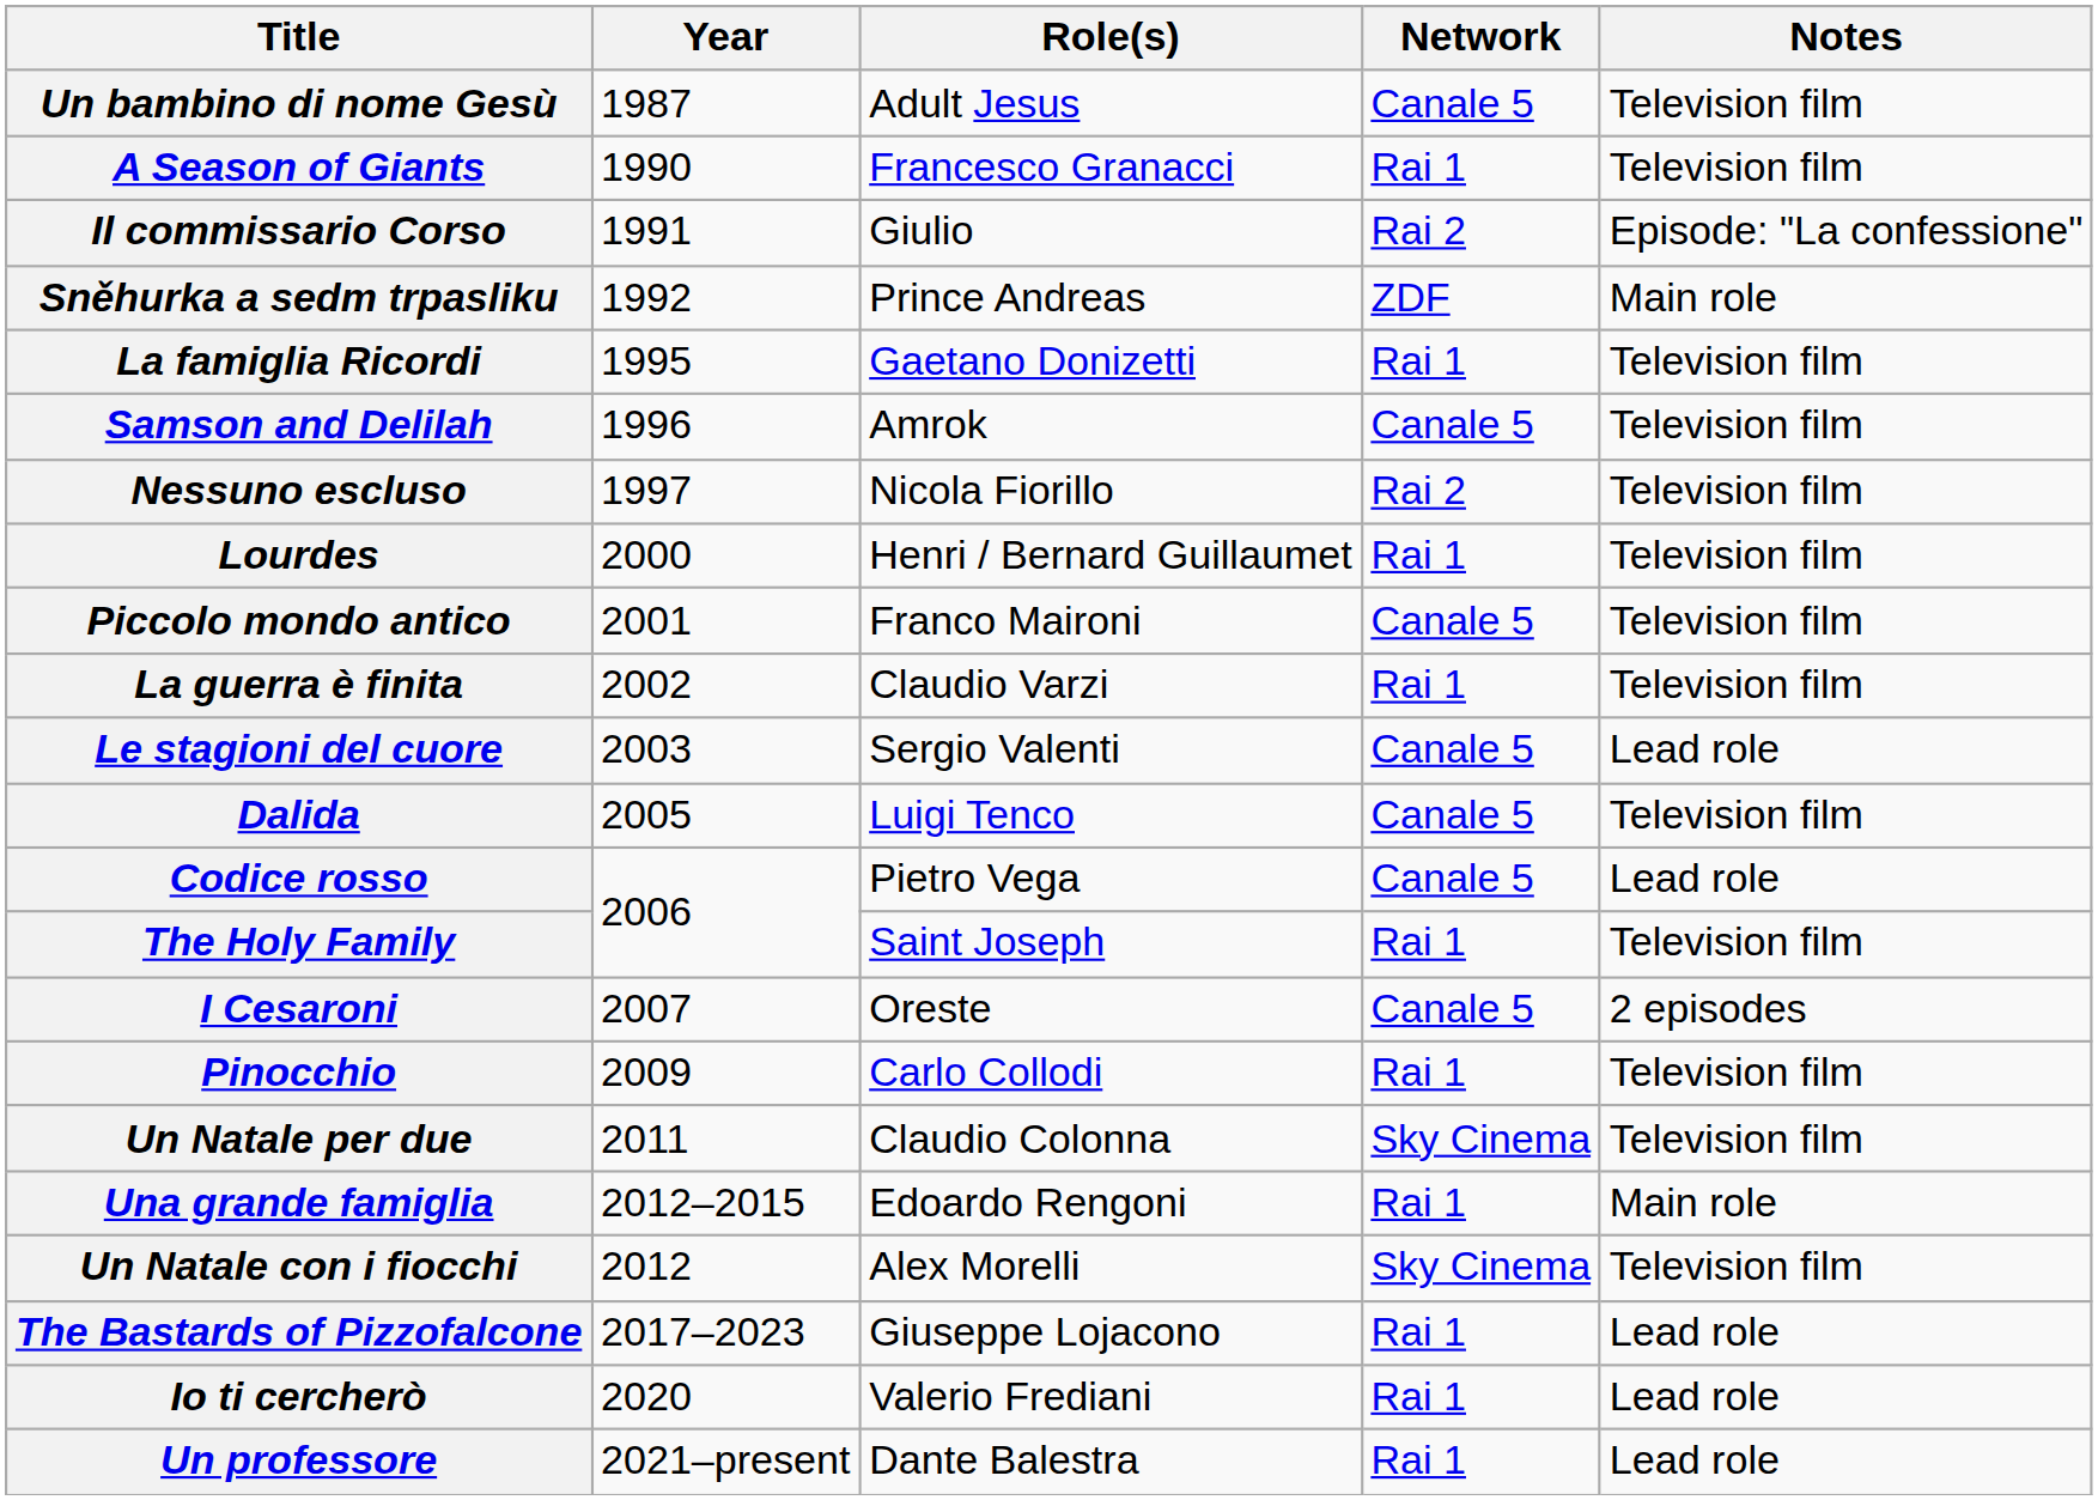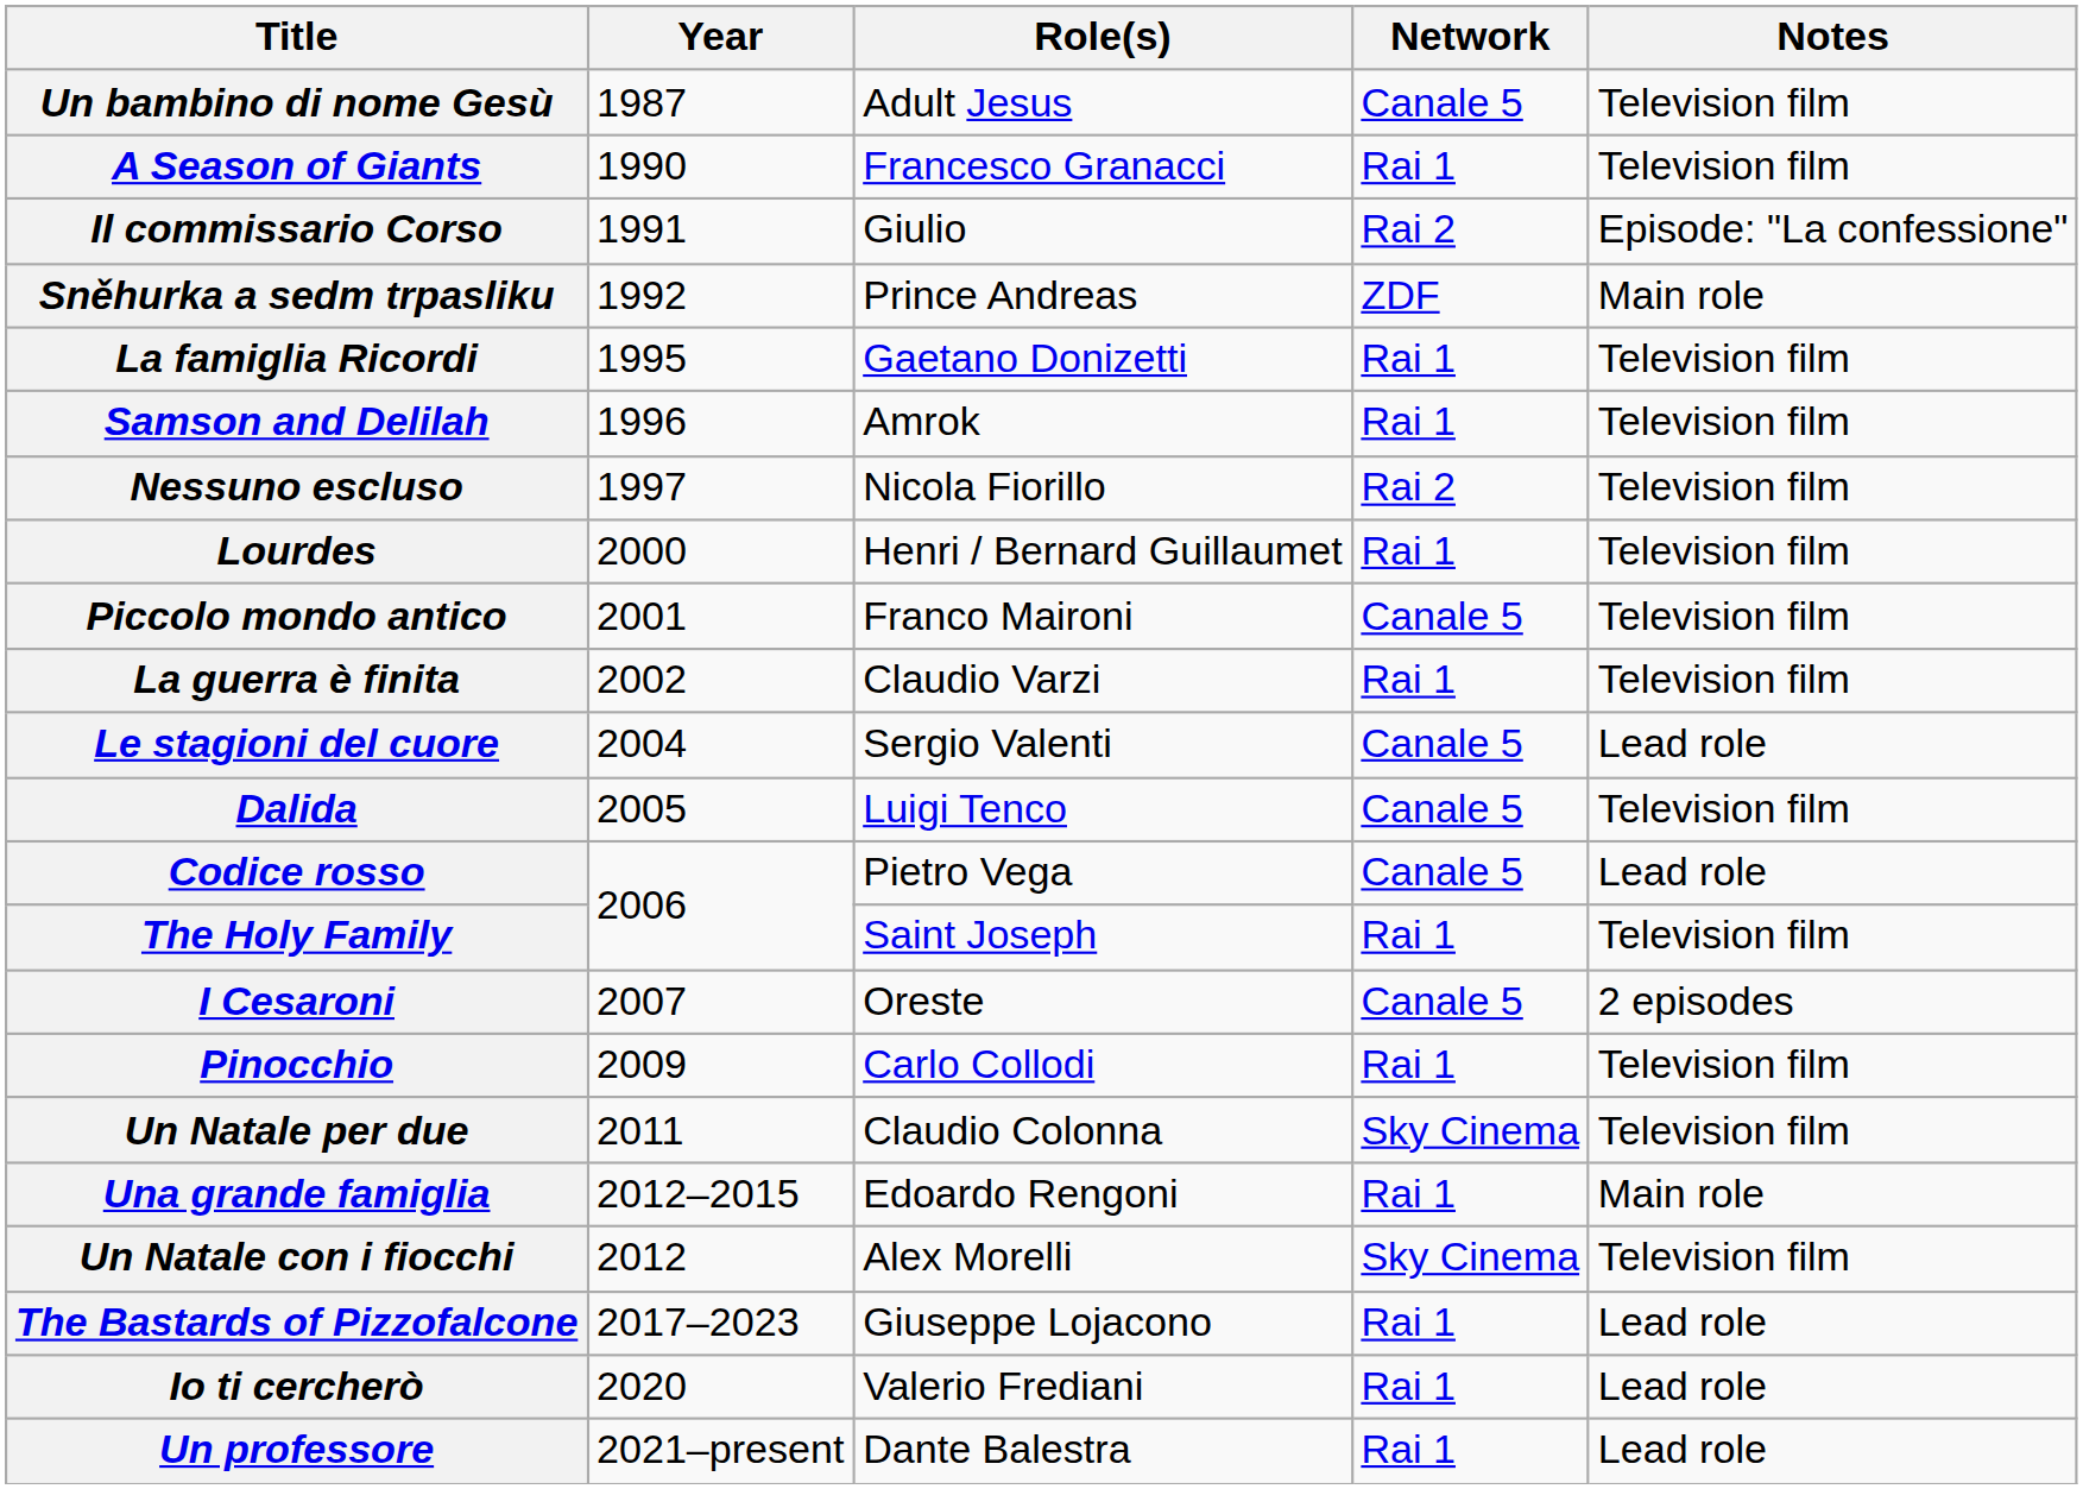 <table class="wikitable plainrowheaders sortable">
 <tr>
 <th scope="col">Title</th>
 <th scope="col">Year</th>
 <th scope="col">Role(s)</th>
 <th scope="col">Network</th>
 <th scope="col" class="unsortable">Notes</th>
 </tr>
 <tr>
 <th scope="row"><em>Un bambino di nome Gesù</em></th>
 <td>1987</td>
 <td>Adult <a href='#'>Jesus</a></td>
 <td><a href='#'>Canale 5</a></td>
 <td>Television film</td>
 </tr>
 <tr>
 <th scope="row"><em><a href='#'>A Season of Giants</a></em></th>
 <td>1990</td>
 <td><a href='#'>Francesco Granacci</a></td>
 <td><a href='#'>Rai 1</a></td>
 <td>Television film</td>
 </tr>
 <tr>
 <th scope="row"><em>Il commissario Corso</em></th>
 <td>1991</td>
 <td>Giulio</td>
 <td><a href='#'>Rai 2</a></td>
 <td>Episode: "La confessione"</td>
 </tr>
 <tr>
 <th scope="row"><em>Sněhurka a sedm trpasliku</em></th>
 <td>1992</td>
 <td>Prince Andreas</td>
 <td><a href='#'>ZDF</a></td>
 <td>Main role</td>
 </tr>
 <tr>
 <th scope="row"><em>La famiglia Ricordi</em></th>
 <td>1995</td>
 <td><a href='#'>Gaetano Donizetti</a></td>
 <td><a href='#'>Rai 1</a></td>
 <td>Television film</td>
 </tr>
 <tr>
 <th scope="row"><em><a href='#'>Samson and Delilah</a></em></th>
 <td>1996</td>
 <td>Amrok</td>
-<td><a href='#'>Canale 5</a></td>
+<td><a href='#'>Rai 1</a></td>
 <td>Television film</td>
 </tr>
 <tr>
 <th scope="row"><em>Nessuno escluso</em></th>
 <td>1997</td>
 <td>Nicola Fiorillo</td>
 <td><a href='#'>Rai 2</a></td>
 <td>Television film</td>
 </tr>
 <tr>
 <th scope="row"><em>Lourdes</em></th>
 <td>2000</td>
 <td>Henri / Bernard Guillaumet</td>
 <td><a href='#'>Rai 1</a></td>
 <td>Television film</td>
 </tr>
 <tr>
 <th scope="row"><em>Piccolo mondo antico</em></th>
 <td>2001</td>
 <td>Franco Maironi</td>
 <td><a href='#'>Canale 5</a></td>
 <td>Television film</td>
 </tr>
 <tr>
 <th scope="row"><em>La guerra è finita</em></th>
 <td>2002</td>
 <td>Claudio Varzi</td>
 <td><a href='#'>Rai 1</a></td>
 <td>Television film</td>
 </tr>
 <tr>
 <th scope="row"><em><a href='#'>Le stagioni del cuore</a></em></th>
-<td>2003</td>
+<td>2004</td>
 <td>Sergio Valenti</td>
 <td><a href='#'>Canale 5</a></td>
 <td>Lead role</td>
 </tr>
 <tr>
 <th scope="row"><em><a href='#'>Dalida</a></em></th>
 <td>2005</td>
 <td><a href='#'>Luigi Tenco</a></td>
 <td><a href='#'>Canale 5</a></td>
 <td>Television film</td>
 </tr>
 <tr>
 <th scope="row"><em><a href='#'>Codice rosso</a></em></th>
 <td rowspan="2">2006</td>
 <td>Pietro Vega</td>
 <td><a href='#'>Canale 5</a></td>
 <td>Lead role</td>
 </tr>
 <tr>
 <th scope="row"><em><a href='#'>The Holy Family</a></em></th>
 <td><a href='#'>Saint Joseph</a></td>
 <td><a href='#'>Rai 1</a></td>
 <td>Television film</td>
 </tr>
 <tr>
 <th scope="row"><em><a href='#'>I Cesaroni</a></em></th>
 <td>2007</td>
 <td>Oreste</td>
 <td><a href='#'>Canale 5</a></td>
 <td>2 episodes</td>
 </tr>
 <tr>
 <th scope="row"><em><a href='#'>Pinocchio</a></em></th>
 <td>2009</td>
 <td><a href='#'>Carlo Collodi</a></td>
 <td><a href='#'>Rai 1</a></td>
 <td>Television film</td>
 </tr>
 <tr>
 <th scope="row"><em>Un Natale per due</em></th>
 <td>2011</td>
 <td>Claudio Colonna</td>
 <td><a href='#'>Sky Cinema</a></td>
 <td>Television film</td>
 </tr>
 <tr>
 <th scope="row"><em><a href='#'>Una grande famiglia</a></em></th>
 <td>2012–2015</td>
 <td>Edoardo Rengoni</td>
 <td><a href='#'>Rai 1</a></td>
 <td>Main role</td>
 </tr>
 <tr>
 <th scope="row"><em>Un Natale con i fiocchi</em></th>
 <td>2012</td>
 <td>Alex Morelli</td>
 <td><a href='#'>Sky Cinema</a></td>
 <td>Television film</td>
 </tr>
 <tr>
 <th scope="row"><em><a href='#'>The Bastards of Pizzofalcone</a></em></th>
 <td>2017–2023</td>
 <td>Giuseppe Lojacono</td>
 <td><a href='#'>Rai 1</a></td>
 <td>Lead role</td>
 </tr>
 <tr>
 <th scope="row"><em>Io ti cercherò</em></th>
 <td>2020</td>
 <td>Valerio Frediani</td>
 <td><a href='#'>Rai 1</a></td>
 <td>Lead role</td>
 </tr>
 <tr>
 <th scope="row"><em><a href='#'>Un professore</a></em></th>
 <td>2021–present</td>
 <td>Dante Balestra</td>
 <td><a href='#'>Rai 1</a></td>
 <td>Lead role</td>
 </tr>
 </table>
